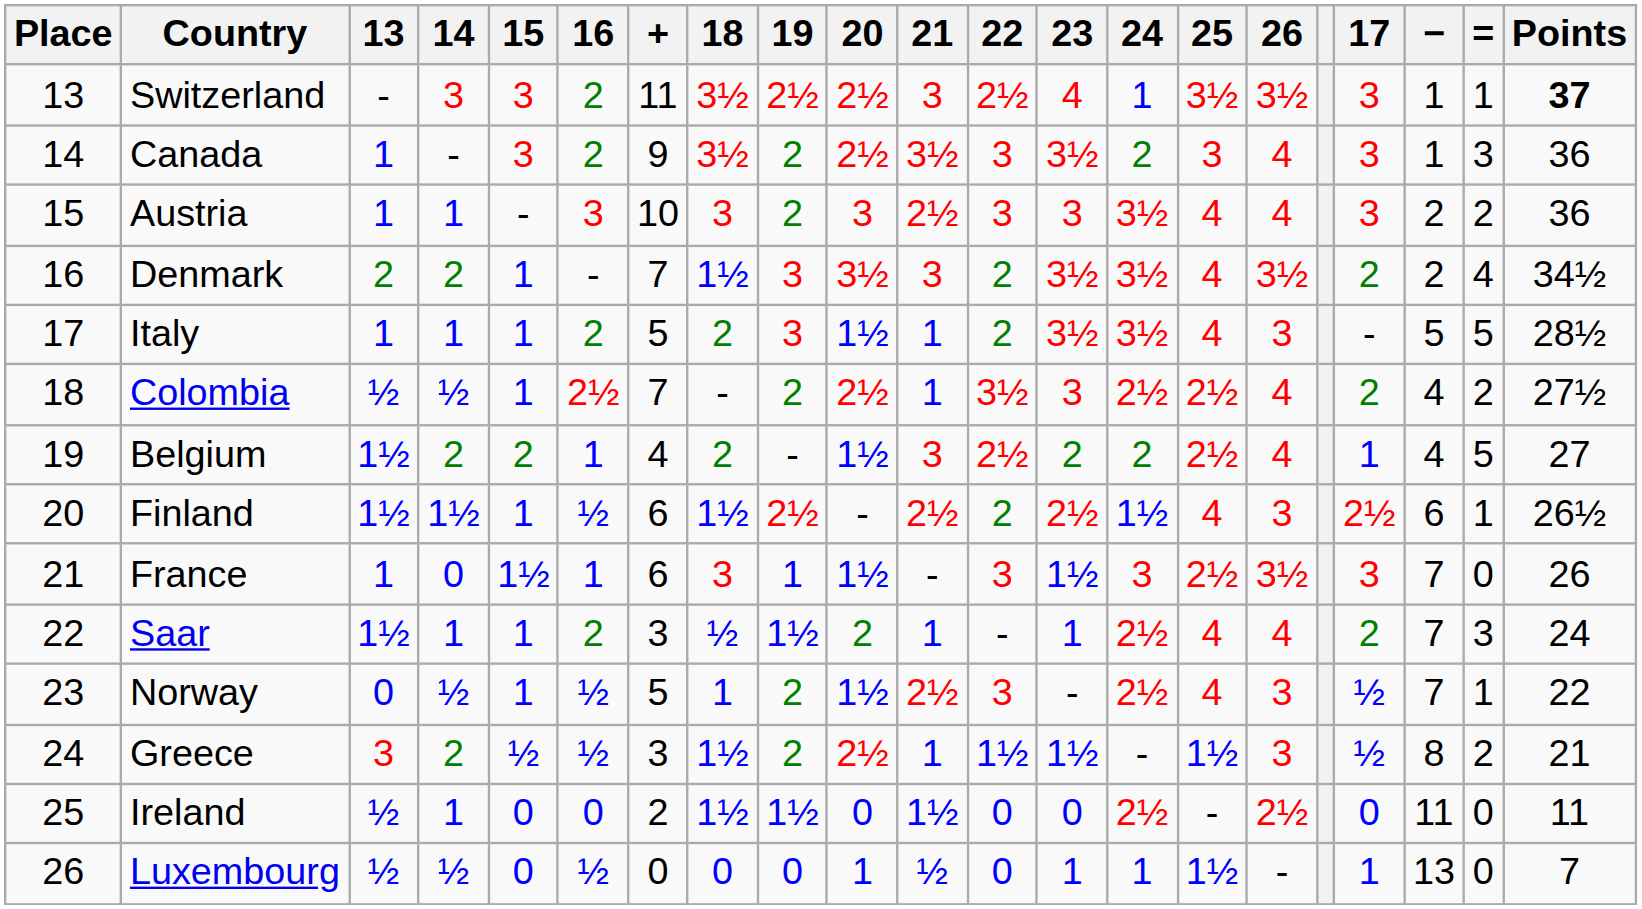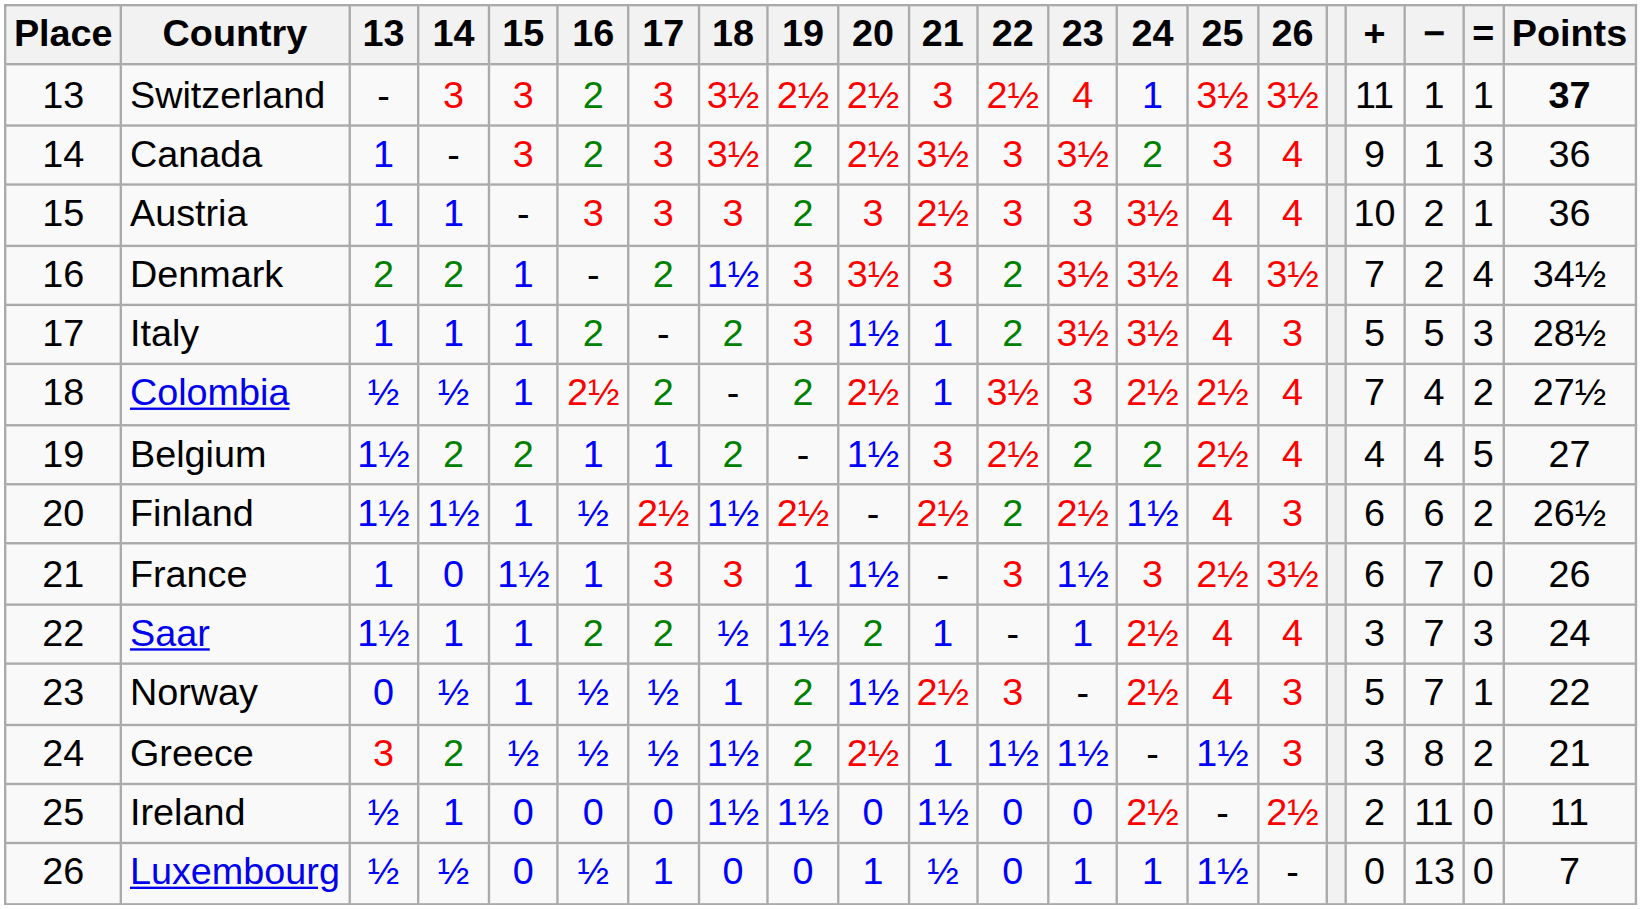 <table class="wikitable" style="text-align:center">
 <tr>
 <th>Place</th>
 <th>Country</th>
 <th>13</th>
 <th>14</th>
 <th>15</th>
 <th>16</th>
-<th>+</th>
+<th>17</th>
 <th>18</th>
 <th>19</th>
 <th>20</th>
 <th>21</th>
 <th>22</th>
 <th>23</th>
 <th>24</th>
 <th>25</th>
 <th>26</th>
 <th></th>
-<th>17</th>
+<th>+</th>
 <th>−</th>
 <th>=</th>
 <th>Points</th>
 </tr>
 <tr>
 <td>13</td>
 <td style="text-align: left">Switzerland</td>
 <td>-</td>
 <td style="color: red;">3</td>
 <td style="color: red;">3</td>
 <td style="color: green">2</td>
-<td>11</td>
+<td style="color: red;">3</td>
 <td style="color: red;">3½</td>
 <td style="color: red;">2½</td>
 <td style="color: red;">2½</td>
 <td style="color: red;">3</td>
 <td style="color: red;">2½</td>
 <td style="color: red;">4</td>
 <td style="color: blue;">1</td>
 <td style="color: red;">3½</td>
 <td style="color: red;">3½</td>
 <th></th>
-<td style="color: red;">3</td>
+<td>11</td>
 <td>1</td>
 <td>1</td>
 <td><strong>37</strong></td>
 </tr>
 <tr>
 <td>14</td>
 <td style="text-align: left">Canada</td>
 <td style="color: blue;">1</td>
 <td>-</td>
 <td style="color: red;">3</td>
 <td style="color: green">2</td>
-<td>9</td>
+<td style="color: red;">3</td>
 <td style="color: red;">3½</td>
 <td style="color: green">2</td>
 <td style="color: red;">2½</td>
 <td style="color: red;">3½</td>
 <td style="color: red;">3</td>
 <td style="color: red;">3½</td>
 <td style="color: green">2</td>
 <td style="color: red;">3</td>
 <td style="color: red;">4</td>
 <th></th>
-<td style="color: red;">3</td>
+<td>9</td>
 <td>1</td>
 <td>3</td>
 <td>36</td>
 </tr>
 <tr>
 <td>15</td>
 <td style="text-align: left">Austria</td>
 <td style="color: blue;">1</td>
 <td style="color: blue;">1</td>
 <td>-</td>
 <td style="color: red;">3</td>
-<td>10</td>
+<td style="color: red;">3</td>
 <td style="color: red;">3</td>
 <td style="color: green">2</td>
 <td style="color: red;">3</td>
 <td style="color: red;">2½</td>
 <td style="color: red;">3</td>
 <td style="color: red;">3</td>
 <td style="color: red;">3½</td>
 <td style="color: red;">4</td>
 <td style="color: red;">4</td>
 <th></th>
-<td style="color: red;">3</td>
+<td>10</td>
 <td>2</td>
-<td>2</td>
+<td>1</td>
 <td>36</td>
 </tr>
 <tr>
 <td>16</td>
 <td style="text-align: left">Denmark</td>
 <td style="color: green">2</td>
 <td style="color: green">2</td>
 <td style="color: blue;">1</td>
 <td>-</td>
-<td>7</td>
+<td style="color: green">2</td>
 <td style="color: blue;">1½</td>
 <td style="color: red;">3</td>
 <td style="color: red;">3½</td>
 <td style="color: red;">3</td>
 <td style="color: green">2</td>
 <td style="color: red;">3½</td>
 <td style="color: red;">3½</td>
 <td style="color: red;">4</td>
 <td style="color: red;">3½</td>
 <th></th>
-<td style="color: green">2</td>
+<td>7</td>
 <td>2</td>
 <td>4</td>
 <td>34½</td>
 </tr>
 <tr>
 <td>17</td>
 <td style="text-align: left">Italy</td>
 <td style="color: blue;">1</td>
 <td style="color: blue;">1</td>
 <td style="color: blue;">1</td>
 <td style="color: green">2</td>
-<td>5</td>
+<td>-</td>
 <td style="color: green">2</td>
 <td style="color: red;">3</td>
 <td style="color: blue;">1½</td>
 <td style="color: blue;">1</td>
 <td style="color: green">2</td>
 <td style="color: red;">3½</td>
 <td style="color: red;">3½</td>
 <td style="color: red;">4</td>
 <td style="color: red;">3</td>
 <th></th>
-<td>-</td>
 <td>5</td>
 <td>5</td>
+<td>3</td>
 <td>28½</td>
 </tr>
 <tr>
 <td>18</td>
 <td style="text-align: left"><a href='#'>Colombia</a></td>
 <td style="color: blue;">½</td>
 <td style="color: blue;">½</td>
 <td style="color: blue;">1</td>
 <td style="color: red;">2½</td>
-<td>7</td>
+<td style="color: green">2</td>
 <td>-</td>
 <td style="color: green">2</td>
 <td style="color: red;">2½</td>
 <td style="color: blue;">1</td>
 <td style="color: red;">3½</td>
 <td style="color: red;">3</td>
 <td style="color: red;">2½</td>
 <td style="color: red;">2½</td>
 <td style="color: red;">4</td>
 <th></th>
-<td style="color: green">2</td>
+<td>7</td>
 <td>4</td>
 <td>2</td>
 <td>27½</td>
 </tr>
 <tr>
 <td>19</td>
 <td style="text-align: left">Belgium</td>
 <td style="color: blue;">1½</td>
 <td style="color: green">2</td>
 <td style="color: green">2</td>
 <td style="color: blue;">1</td>
-<td>4</td>
+<td style="color: blue;">1</td>
 <td style="color: green">2</td>
 <td>-</td>
 <td style="color: blue;">1½</td>
 <td style="color: red;">3</td>
 <td style="color: red;">2½</td>
 <td style="color: green">2</td>
 <td style="color: green">2</td>
 <td style="color: red;">2½</td>
 <td style="color: red;">4</td>
 <th></th>
-<td style="color: blue;">1</td>
+<td>4</td>
 <td>4</td>
 <td>5</td>
 <td>27</td>
 </tr>
 <tr>
 <td>20</td>
 <td style="text-align: left">Finland</td>
 <td style="color: blue;">1½</td>
 <td style="color: blue;">1½</td>
 <td style="color: blue;">1</td>
 <td style="color: blue;">½</td>
-<td>6</td>
+<td style="color: red;">2½</td>
 <td style="color: blue;">1½</td>
 <td style="color: red;">2½</td>
 <td>-</td>
 <td style="color: red;">2½</td>
 <td style="color: green">2</td>
 <td style="color: red;">2½</td>
 <td style="color: blue;">1½</td>
 <td style="color: red;">4</td>
 <td style="color: red;">3</td>
 <th></th>
-<td style="color: red;">2½</td>
 <td>6</td>
-<td>1</td>
+<td>6</td>
+<td>2</td>
 <td>26½</td>
 </tr>
 <tr>
 <td>21</td>
 <td style="text-align: left">France</td>
 <td style="color: blue;">1</td>
 <td style="color: blue;">0</td>
 <td style="color: blue;">1½</td>
 <td style="color: blue;">1</td>
-<td>6</td>
+<td style="color: red;">3</td>
 <td style="color: red;">3</td>
 <td style="color: blue;">1</td>
 <td style="color: blue;">1½</td>
 <td>-</td>
 <td style="color: red;">3</td>
 <td style="color: blue;">1½</td>
 <td style="color: red;">3</td>
 <td style="color: red;">2½</td>
 <td style="color: red;">3½</td>
 <th></th>
-<td style="color: red;">3</td>
+<td>6</td>
 <td>7</td>
 <td>0</td>
 <td>26</td>
 </tr>
 <tr>
 <td>22</td>
 <td style="text-align: left"><a href='#'>Saar</a></td>
 <td style="color: blue;">1½</td>
 <td style="color: blue;">1</td>
 <td style="color: blue;">1</td>
 <td style="color: green">2</td>
-<td>3</td>
+<td style="color: green">2</td>
 <td style="color: blue;">½</td>
 <td style="color: blue;">1½</td>
 <td style="color: green">2</td>
 <td style="color: blue;">1</td>
 <td>-</td>
 <td style="color: blue;">1</td>
 <td style="color: red;">2½</td>
 <td style="color: red;">4</td>
 <td style="color: red;">4</td>
 <th></th>
-<td style="color: green">2</td>
+<td>3</td>
 <td>7</td>
 <td>3</td>
 <td>24</td>
 </tr>
 <tr>
 <td>23</td>
 <td style="text-align: left">Norway</td>
 <td style="color: blue;">0</td>
 <td style="color: blue;">½</td>
 <td style="color: blue;">1</td>
 <td style="color: blue;">½</td>
-<td>5</td>
+<td style="color: blue;">½</td>
 <td style="color: blue;">1</td>
 <td style="color: green">2</td>
 <td style="color: blue;">1½</td>
 <td style="color: red;">2½</td>
 <td style="color: red;">3</td>
 <td>-</td>
 <td style="color: red;">2½</td>
 <td style="color: red;">4</td>
 <td style="color: red;">3</td>
 <th></th>
-<td style="color: blue;">½</td>
+<td>5</td>
 <td>7</td>
 <td>1</td>
 <td>22</td>
 </tr>
 <tr>
 <td>24</td>
 <td style="text-align: left">Greece</td>
 <td style="color: red;">3</td>
 <td style="color: green">2</td>
 <td style="color: blue;">½</td>
 <td style="color: blue;">½</td>
-<td>3</td>
+<td style="color: blue;">½</td>
 <td style="color: blue;">1½</td>
 <td style="color: green">2</td>
 <td style="color: red;">2½</td>
 <td style="color: blue;">1</td>
 <td style="color: blue;">1½</td>
 <td style="color: blue;">1½</td>
 <td>-</td>
 <td style="color: blue;">1½</td>
 <td style="color: red;">3</td>
 <th></th>
-<td style="color: blue;">½</td>
+<td>3</td>
 <td>8</td>
 <td>2</td>
 <td>21</td>
 </tr>
 <tr>
 <td>25</td>
 <td style="text-align: left">Ireland</td>
 <td style="color: blue;">½</td>
 <td style="color: blue;">1</td>
 <td style="color: blue;">0</td>
 <td style="color: blue;">0</td>
-<td>2</td>
+<td style="color: blue;">0</td>
 <td style="color: blue;">1½</td>
 <td style="color: blue;">1½</td>
 <td style="color: blue;">0</td>
 <td style="color: blue;">1½</td>
 <td style="color: blue;">0</td>
 <td style="color: blue;">0</td>
 <td style="color: red;">2½</td>
 <td>-</td>
 <td style="color: red;">2½</td>
 <th></th>
-<td style="color: blue;">0</td>
+<td>2</td>
 <td>11</td>
 <td>0</td>
 <td>11</td>
 </tr>
 <tr>
 <td>26</td>
 <td style="text-align: left"><a href='#'>Luxembourg</a></td>
 <td style="color: blue;">½</td>
 <td style="color: blue;">½</td>
 <td style="color: blue;">0</td>
 <td style="color: blue;">½</td>
-<td>0</td>
+<td style="color: blue;">1</td>
 <td style="color: blue;">0</td>
 <td style="color: blue;">0</td>
 <td style="color: blue;">1</td>
 <td style="color: blue;">½</td>
 <td style="color: blue;">0</td>
 <td style="color: blue;">1</td>
 <td style="color: blue;">1</td>
 <td style="color: blue;">1½</td>
 <td>-</td>
 <th></th>
-<td style="color: blue;">1</td>
+<td>0</td>
 <td>13</td>
 <td>0</td>
 <td>7</td>
 </tr>
 </table>
